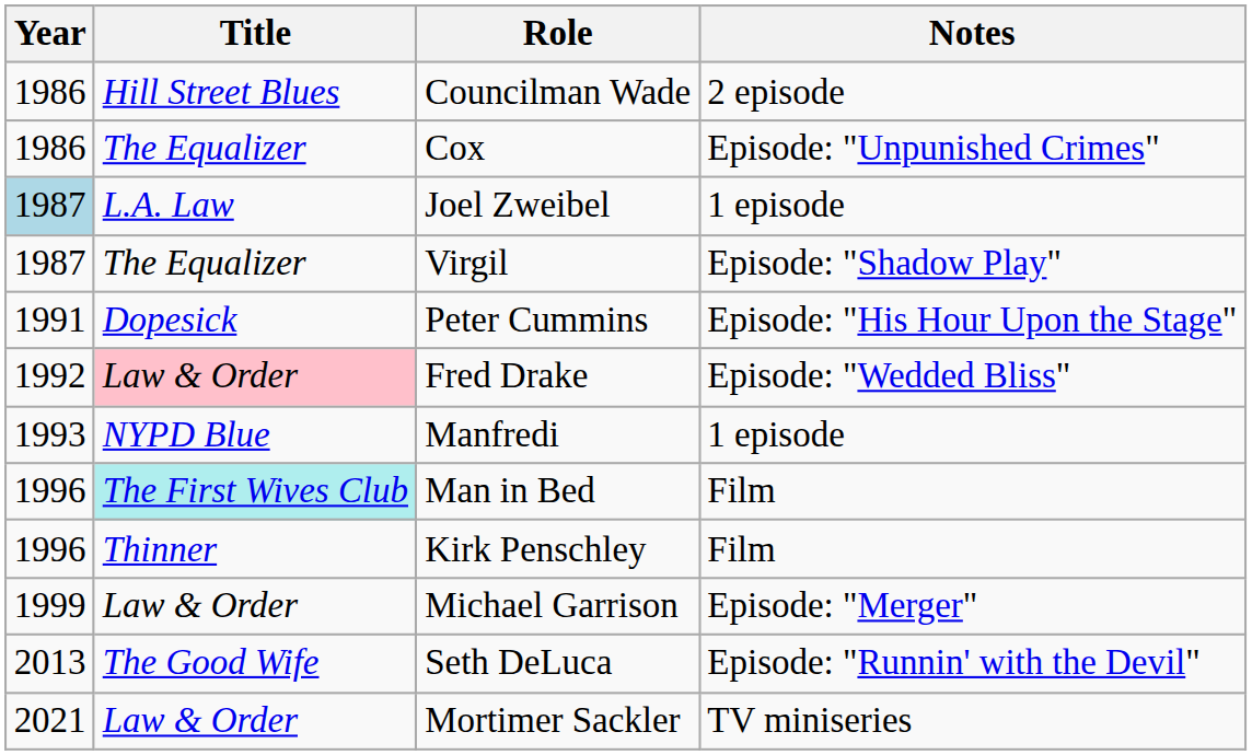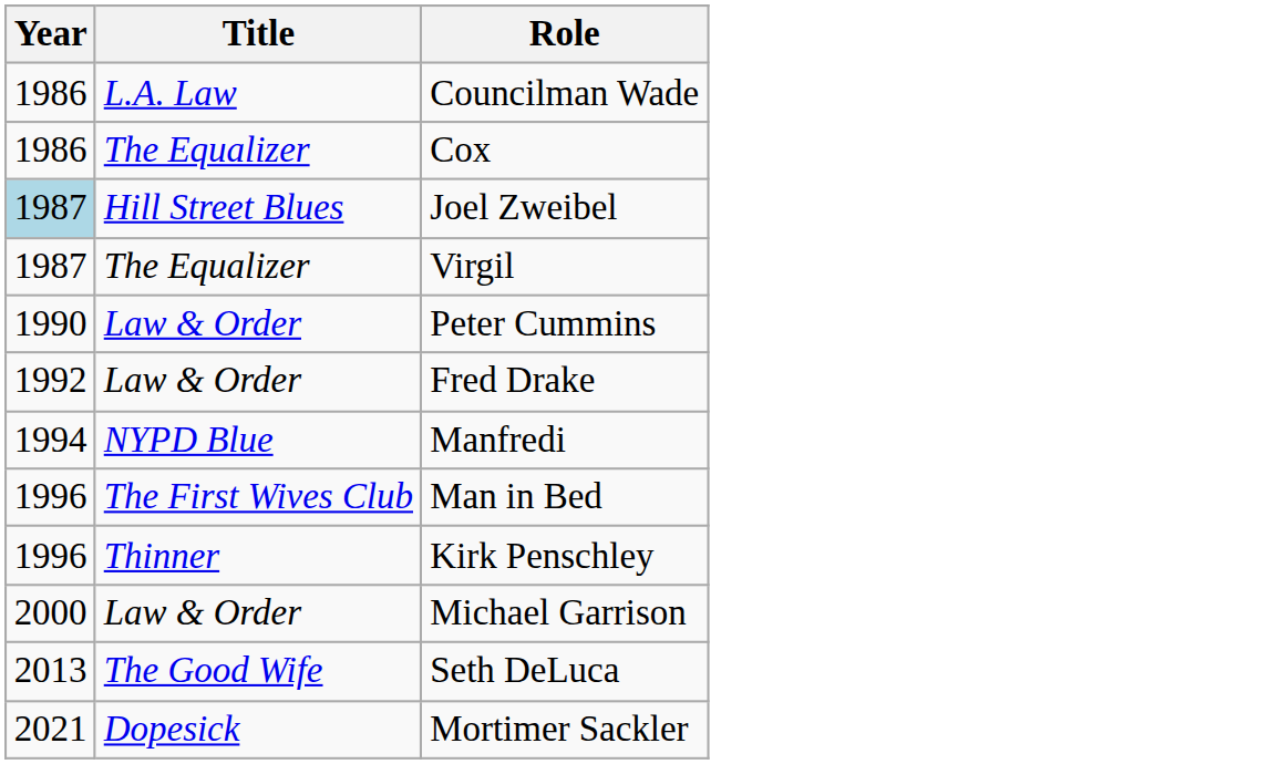 <table class="wikitable sortable">
 <tr>
 <th>Year</th>
 <th>Title</th>
 <th>Role</th>
-<th>Notes</th>
 </tr>
 <tr>
 <td>1986</td>
-<td><em><a href='#'>Hill Street Blues</a></em></td>
+<td><em><a href='#'>L.A. Law</a></em></td>
 <td>Councilman Wade</td>
-<td>2 episode</td>
 </tr>
 <tr>
 <td>1986</td>
 <td><em><a href='#'>The Equalizer</a></em></td>
 <td>Cox</td>
-<td>Episode: "<a href='#'>Unpunished Crimes</a>"</td>
 </tr>
 <tr>
 <td style="background: lightblue;">1987</td>
-<td><em><a href='#'>L.A. Law</a></em></td>
+<td><em><a href='#'>Hill Street Blues</a></em></td>
 <td>Joel Zweibel</td>
-<td>1 episode</td>
 </tr>
 <tr>
 <td>1987</td>
 <td><em>The Equalizer</em></td>
 <td>Virgil</td>
-<td>Episode: "<a href='#'>Shadow Play</a>"</td>
 </tr>
 <tr>
-<td>1991</td>
-<td><em><a href='#'>Dopesick</a></em></td>
+<td>1990</td>
+<td><em><a href='#'>Law & Order</a></em></td>
 <td>Peter Cummins</td>
-<td>Episode: "<a href='#'>His Hour Upon the Stage</a>"</td>
 </tr>
 <tr>
 <td>1992</td>
-<td style="background: pink;"><em>Law & Order</em></td>
+<td><em>Law & Order</em></td>
 <td>Fred Drake</td>
-<td>Episode: "<a href='#'>Wedded Bliss</a>"</td>
 </tr>
 <tr>
-<td>1993</td>
+<td>1994</td>
 <td><em><a href='#'>NYPD Blue</a></em></td>
 <td>Manfredi</td>
-<td>1 episode</td>
 </tr>
 <tr>
 <td>1996</td>
-<td style="background: paleturquoise;"><em><a href='#'>The First Wives Club</a></em></td>
+<td><em><a href='#'>The First Wives Club</a></em></td>
 <td>Man in Bed</td>
-<td>Film</td>
 </tr>
 <tr>
 <td>1996</td>
 <td><em><a href='#'>Thinner</a></em></td>
 <td>Kirk Penschley</td>
-<td>Film</td>
 </tr>
 <tr>
-<td>1999</td>
+<td>2000</td>
 <td><em>Law & Order</em></td>
 <td>Michael Garrison</td>
-<td>Episode: "<a href='#'>Merger</a>"</td>
 </tr>
 <tr>
 <td>2013</td>
 <td><em><a href='#'>The Good Wife</a></em></td>
 <td>Seth DeLuca</td>
-<td>Episode: "<a href='#'>Runnin' with the Devil</a>"</td>
 </tr>
 <tr>
 <td>2021</td>
-<td><em><a href='#'>Law & Order</a></em></td>
+<td><em><a href='#'>Dopesick</a></em></td>
 <td>Mortimer Sackler</td>
-<td>TV miniseries</td>
 </tr>
 </table>
